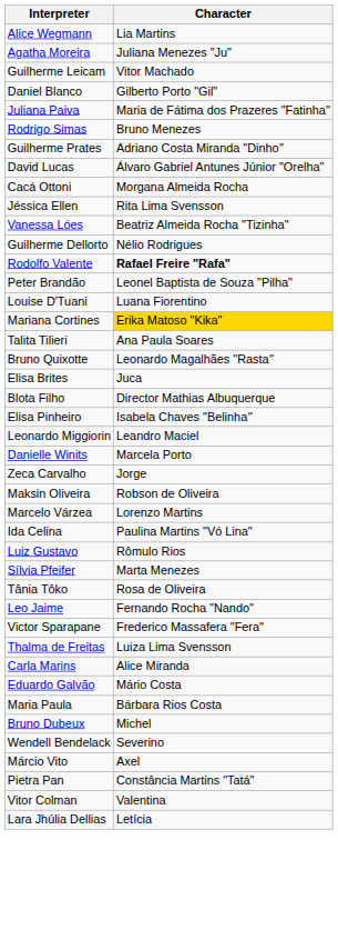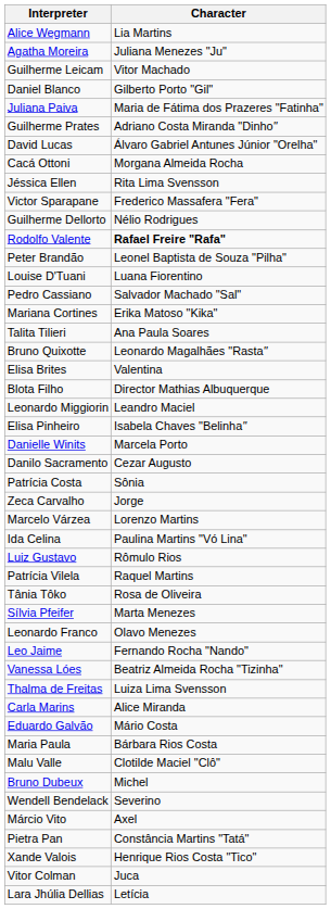 <table class="wikitable">
 <tr>
 <th>Interpreter</th>
 <th>Character</th>
 </tr>
 <tr>
 <td><a href='#'>Alice Wegmann</a></td>
 <td>Lia Martins</td>
 </tr>
 <tr>
 <td><a href='#'>Agatha Moreira</a></td>
 <td>Juliana Menezes "Ju"</td>
 </tr>
 <tr>
 <td>Guilherme Leicam</td>
 <td>Vitor Machado</td>
 </tr>
 <tr>
 <td>Daniel Blanco</td>
 <td>Gilberto Porto "Gil"</td>
 </tr>
 <tr>
 <td><a href='#'>Juliana Paiva</a></td>
 <td>Maria de Fátima dos Prazeres "Fatinha"</td>
 </tr>
 <tr>
-<td><a href='#'>Rodrigo Simas</a></td>
-<td>Bruno Menezes</td>
-</tr>
-<tr>
 <td>Guilherme Prates</td>
 <td>Adriano Costa Miranda "Dinho<em>"</em></td>
 </tr>
 <tr>
 <td>David Lucas</td>
 <td>Álvaro Gabriel Antunes Júnior "Orelha"</td>
 </tr>
 <tr>
 <td>Cacá Ottoni</td>
 <td>Morgana Almeida Rocha</td>
 </tr>
 <tr>
 <td>Jéssica Ellen</td>
 <td>Rita Lima Svensson</td>
 </tr>
 <tr>
-<td><a href='#'>Vanessa Lóes</a></td>
-<td>Beatriz Almeida Rocha "Tizinha"</td>
+<td>Victor Sparapane</td>
+<td>Frederico Massafera "Fera"</td>
 </tr>
 <tr>
 <td>Guilherme Dellorto</td>
 <td>Nélio Rodrigues</td>
 </tr>
 <tr>
 <td><a href='#'>Rodolfo Valente</a></td>
 <td><strong>Rafael Freire "Rafa"</strong></td>
 </tr>
 <tr>
 <td>Peter Brandão</td>
 <td>Leonel Baptista de Souza "Pilha"</td>
 </tr>
 <tr>
 <td>Louise D'Tuani</td>
 <td>Luana Fiorentino</td>
 </tr>
 <tr>
+<td>Pedro Cassiano</td>
+<td>Salvador Machado "Sal"</td>
+</tr>
+<tr>
 <td>Mariana Cortines</td>
-<td style="background: gold;">Erika Matoso "Kika"</td>
+<td>Erika Matoso "Kika"</td>
 </tr>
 <tr>
 <td>Talita Tilieri</td>
 <td>Ana Paula Soares</td>
 </tr>
 <tr>
 <td>Bruno Quixotte</td>
 <td>Leonardo Magalhães "Rasta<em>"</em></td>
 </tr>
 <tr>
 <td>Elisa Brites</td>
-<td>Juca</td>
+<td>Valentina</td>
 </tr>
 <tr>
 <td>Blota Filho</td>
 <td>Director Mathias Albuquerque</td>
 </tr>
 <tr>
+<td>Leonardo Miggiorin</td>
+<td>Leandro Maciel</td>
+</tr>
+<tr>
 <td>Elisa Pinheiro</td>
 <td>Isabela Chaves "Belinha<em>"</em></td>
-</tr>
-<tr>
-<td>Leonardo Miggiorin</td>
-<td>Leandro Maciel</td>
 </tr>
 <tr>
 <td><a href='#'>Danielle Winits</a></td>
 <td>Marcela Porto</td>
 </tr>
 <tr>
+<td>Danilo Sacramento</td>
+<td>Cezar Augusto</td>
+</tr>
+<tr>
+<td>Patrícia Costa</td>
+<td>Sônia</td>
+</tr>
+<tr>
 <td>Zeca Carvalho</td>
 <td>Jorge</td>
-</tr>
-<tr>
-<td>Maksin Oliveira</td>
-<td>Robson de Oliveira</td>
 </tr>
 <tr>
 <td>Marcelo Várzea</td>
 <td>Lorenzo Martins</td>
 </tr>
 <tr>
 <td>Ida Celina</td>
 <td>Paulina Martins "Vó Lina"</td>
 </tr>
 <tr>
 <td><a href='#'>Luiz Gustavo</a></td>
 <td>Rômulo Rios</td>
 </tr>
 <tr>
-<td><a href='#'>Sílvia Pfeifer</a></td>
-<td>Marta Menezes</td>
+<td>Patrícia Vilela</td>
+<td>Raquel Martins</td>
 </tr>
 <tr>
 <td>Tânia Tôko</td>
 <td>Rosa de Oliveira</td>
 </tr>
 <tr>
+<td><a href='#'>Sílvia Pfeifer</a></td>
+<td>Marta Menezes</td>
+</tr>
+<tr>
+<td>Leonardo Franco</td>
+<td>Olavo Menezes</td>
+</tr>
+<tr>
 <td><a href='#'>Leo Jaime</a></td>
 <td>Fernando Rocha "Nando"</td>
 </tr>
 <tr>
-<td>Victor Sparapane</td>
-<td>Frederico Massafera "Fera"</td>
+<td><a href='#'>Vanessa Lóes</a></td>
+<td>Beatriz Almeida Rocha "Tizinha"</td>
 </tr>
 <tr>
 <td><a href='#'>Thalma de Freitas</a></td>
 <td>Luiza Lima Svensson</td>
 </tr>
 <tr>
 <td><a href='#'>Carla Marins</a></td>
 <td>Alice Miranda</td>
 </tr>
 <tr>
 <td><a href='#'>Eduardo Galvão</a></td>
 <td>Mário Costa</td>
 </tr>
 <tr>
 <td>Maria Paula</td>
 <td>Bárbara Rios Costa</td>
 </tr>
 <tr>
+<td>Malu Valle</td>
+<td>Clotilde Maciel "Clô"</td>
+</tr>
+<tr>
 <td><a href='#'>Bruno Dubeux</a></td>
 <td>Michel</td>
 </tr>
 <tr>
 <td>Wendell Bendelack</td>
 <td>Severino</td>
 </tr>
 <tr>
 <td>Márcio Vito</td>
 <td>Axel</td>
 </tr>
 <tr>
 <td>Pietra Pan</td>
 <td>Constância Martins "Tatá"</td>
 </tr>
 <tr>
+<td>Xande Valois</td>
+<td>Henrique Rios Costa "Tico"</td>
+</tr>
+<tr>
 <td>Vitor Colman</td>
-<td>Valentina</td>
+<td>Juca</td>
 </tr>
 <tr>
 <td>Lara Jhúlia Dellias</td>
 <td>Letícia</td>
 </tr>
 </table>
